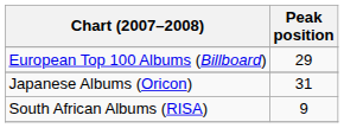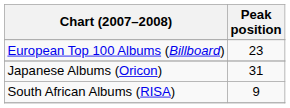 <table class="wikitable sortable">
 <tr>
 <th>Chart (2007–2008)</th>
 <th>Peak<br>position</th>
 </tr>
 <tr>
 </tr>
 <tr>
 </tr>
 <tr>
 <td><a href='#'>European Top 100 Albums</a> (<em><a href='#'>Billboard</a></em>)</td>
-<td align="center">29</td>
+<td align="center">23</td>
 </tr>
 <tr>
 </tr>
 <tr>
 </tr>
 <tr>
 <td>Japanese Albums (<a href='#'>Oricon</a>)</td>
 <td style="text-align:center;">31</td>
 </tr>
 <tr>
 <td>South African Albums (<a href='#'>RISA</a>)</td>
 <td style="text-align:center;">9</td>
 </tr>
 <tr>
 </tr>
 <tr>
 </tr>
 <tr>
 </tr>
 <tr>
 </tr>
 </table>
